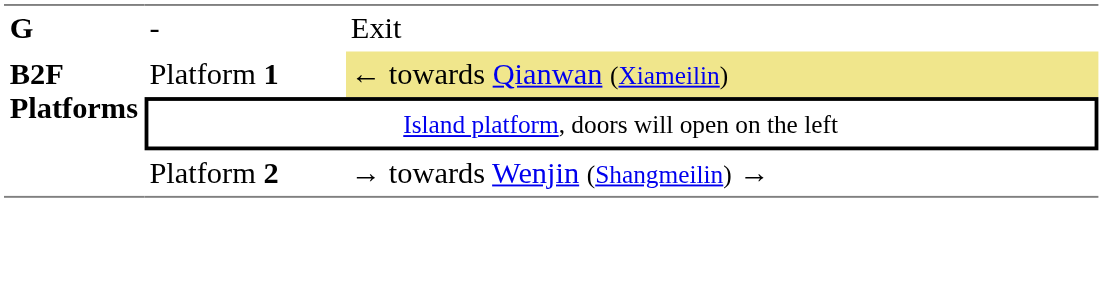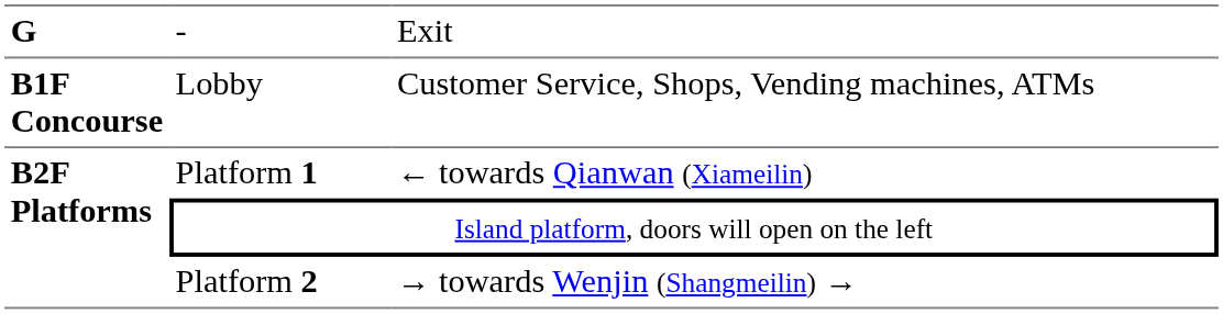 <table table border=0 cellspacing=0 cellpadding=3>
 <tr>
 <td style="border-top:solid 1px gray;" width=50 valign=top><strong>G</strong></td>
 <td style="border-top:solid 1px gray;" width=100 valign=top>-</td>
 <td style="border-top:solid 1px gray;" width=390 valign=top>Exit</td>
 </tr>
 <tr>
+<td style="border-bottom:solid 1px gray; border-top:solid 1px gray;" valign=top width=50><strong>B1F<br>Concourse</strong></td>
+<td style="border-bottom:solid 1px gray; border-top:solid 1px gray;" valign=top width=100>Lobby</td>
+<td style="border-bottom:solid 1px gray; border-top:solid 1px gray;" valign=top width=390>Customer Service, Shops, Vending machines, ATMs</td>
+</tr>
+<tr>
 <td style="border-bottom:solid 1px gray;" rowspan="3" valign=top><strong>B2F<br>Platforms</strong></td>
 <td>Platform <strong>1</strong></td>
-<td style="background: khaki;">←  towards <a href='#'>Qianwan</a> <small>(<a href='#'>Xiameilin</a>)</small></td>
+<td>←  towards <a href='#'>Qianwan</a> <small>(<a href='#'>Xiameilin</a>)</small></td>
 </tr>
 <tr>
 <td style="border-right:solid 2px black;border-left:solid 2px black;border-top:solid 2px black;border-bottom:solid 2px black;text-align:center;" colspan=2><small><a href='#'>Island platform</a>, doors will open on the left</small></td>
 </tr>
 <tr>
 <td style="border-bottom:solid 1px gray;">Platform <strong>2</strong></td>
 <td style="border-bottom:solid 1px gray;"><span>→</span>  towards <a href='#'>Wenjin</a> <small>(<a href='#'>Shangmeilin</a>)</small> →</td>
 </tr>
 </table>
